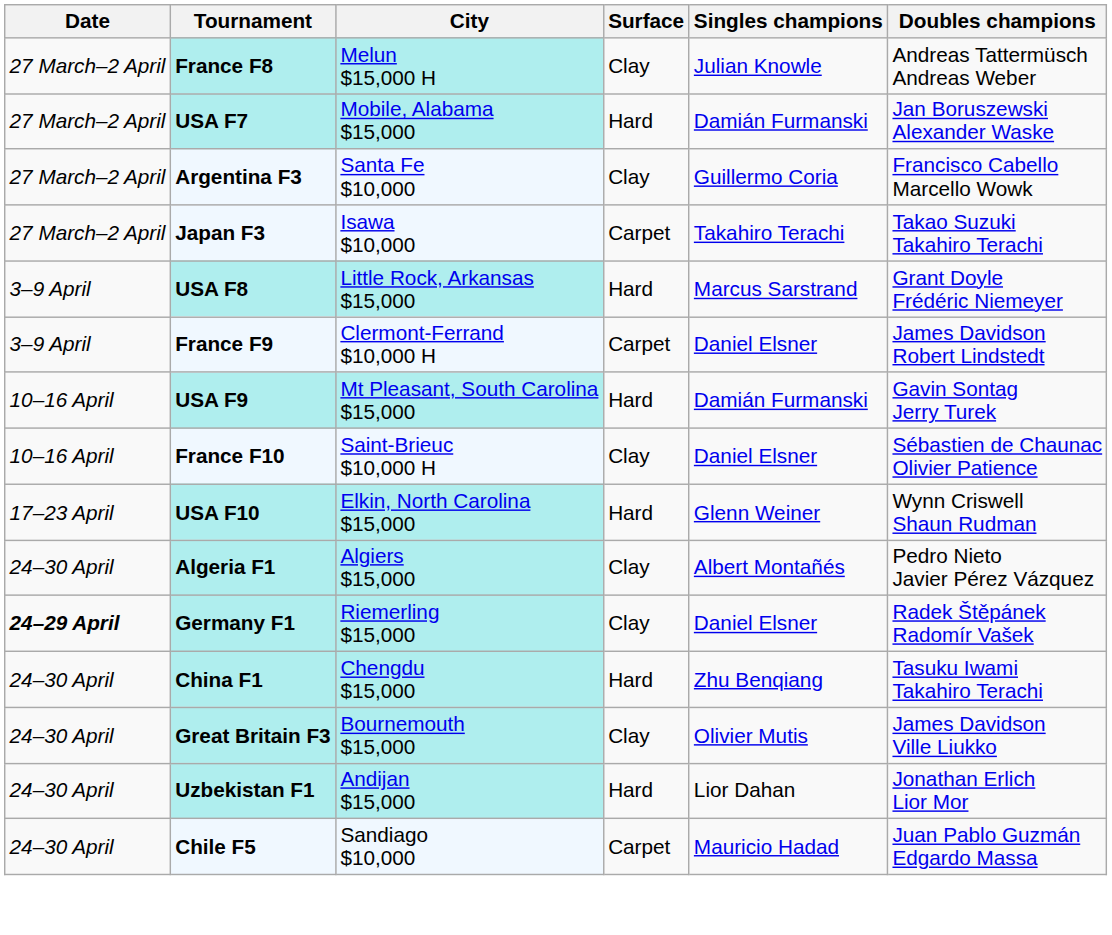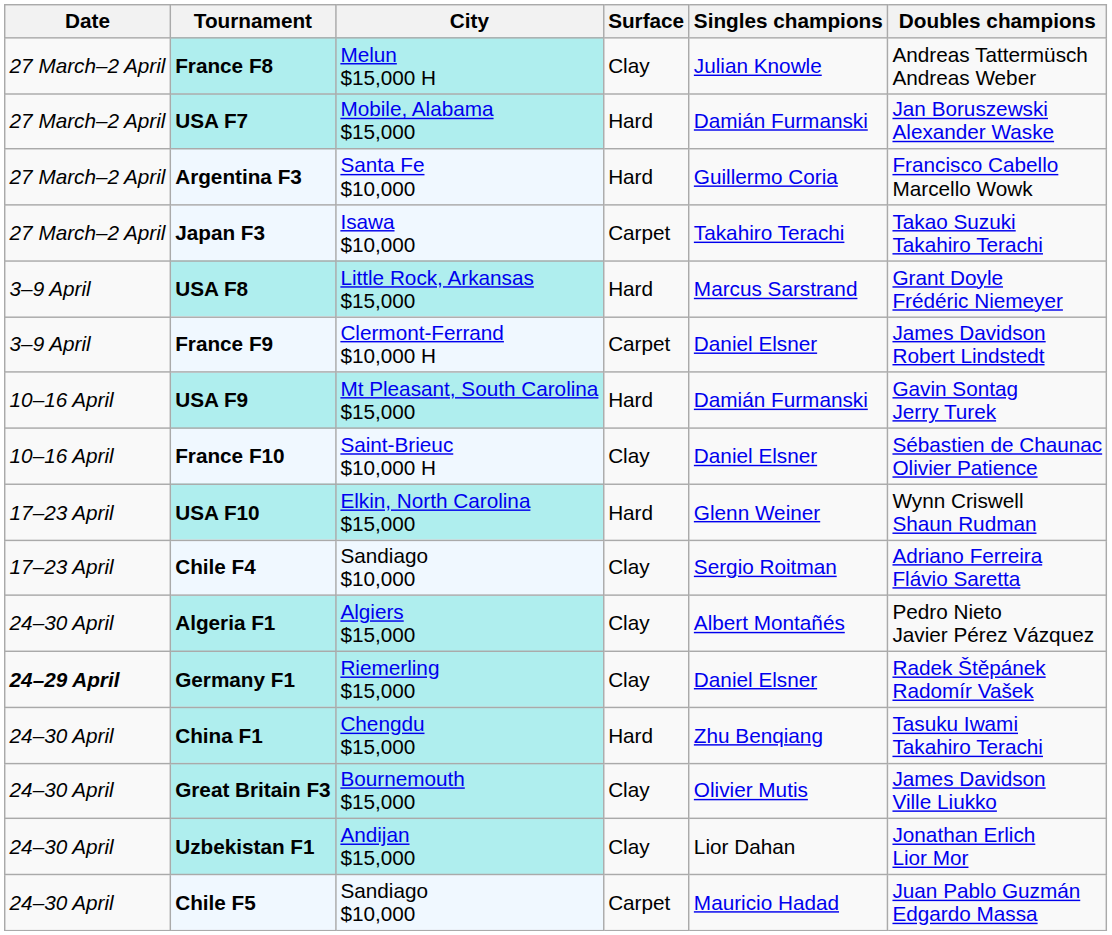 <table class="sortable wikitable" style="font-size:90%">
 <tr>
 <th>Date</th>
 <th>Tournament</th>
 <th>City</th>
 <th>Surface</th>
 <th>Singles champions</th>
 <th>Doubles champions</th>
 </tr>
 <tr>
 <td><em>27 March–2 April</em></td>
 <td style="background:#afeeee;"><strong>France F8</strong></td>
 <td style="background:#afeeee;"><a href='#'>Melun</a> <br>$15,000 H</td>
 <td>Clay</td>
 <td> <a href='#'>Julian Knowle</a></td>
 <td> Andreas Tattermüsch <br> Andreas Weber</td>
 </tr>
 <tr>
 <td><em>27 March–2 April</em></td>
 <td style="background:#afeeee;"><strong>USA F7</strong></td>
 <td style="background:#afeeee;"><a href='#'>Mobile, Alabama</a> <br>$15,000</td>
 <td>Hard</td>
 <td> <a href='#'>Damián Furmanski</a></td>
 <td> <a href='#'>Jan Boruszewski</a> <br> <a href='#'>Alexander Waske</a></td>
 </tr>
 <tr>
 <td><em>27 March–2 April</em></td>
 <td style="background:#f0f8ff;"><strong>Argentina F3</strong></td>
 <td style="background:#f0f8ff;"><a href='#'>Santa Fe</a> <br>$10,000</td>
-<td>Clay</td>
+<td>Hard</td>
 <td> <a href='#'>Guillermo Coria</a></td>
 <td> <a href='#'>Francisco Cabello</a> <br> Marcello Wowk</td>
 </tr>
 <tr>
 <td><em>27 March–2 April</em></td>
 <td style="background:#f0f8ff;"><strong>Japan F3</strong></td>
 <td style="background:#f0f8ff;"><a href='#'>Isawa</a> <br>$10,000</td>
 <td>Carpet</td>
 <td> <a href='#'>Takahiro Terachi</a></td>
 <td> <a href='#'>Takao Suzuki</a> <br>  <a href='#'>Takahiro Terachi</a></td>
 </tr>
 <tr>
 <td><em>3–9 April</em></td>
 <td style="background:#afeeee;"><strong>USA F8</strong></td>
 <td style="background:#afeeee;"><a href='#'>Little Rock, Arkansas</a> <br>$15,000</td>
 <td>Hard</td>
 <td> <a href='#'>Marcus Sarstrand</a></td>
 <td> <a href='#'>Grant Doyle</a><br> <a href='#'>Frédéric Niemeyer</a></td>
 </tr>
 <tr>
 <td><em>3–9 April</em></td>
 <td style="background:#f0f8ff;"><strong>France F9</strong></td>
 <td style="background:#f0f8ff;"><a href='#'>Clermont-Ferrand</a> <br>$10,000 H</td>
 <td>Carpet</td>
 <td> <a href='#'>Daniel Elsner</a></td>
 <td> <a href='#'>James Davidson</a> <br> <a href='#'>Robert Lindstedt</a></td>
 </tr>
 <tr>
 <td><em>10–16 April</em></td>
 <td style="background:#afeeee;"><strong>USA F9</strong></td>
 <td style="background:#afeeee;"><a href='#'>Mt Pleasant, South Carolina</a> <br>$15,000</td>
 <td>Hard</td>
 <td> <a href='#'>Damián Furmanski</a></td>
 <td> <a href='#'>Gavin Sontag</a> <br> <a href='#'>Jerry Turek</a></td>
 </tr>
 <tr>
 <td><em>10–16 April</em></td>
 <td style="background:#f0f8ff;"><strong>France F10</strong></td>
 <td style="background:#f0f8ff;"><a href='#'>Saint-Brieuc</a> <br>$10,000 H</td>
 <td>Clay</td>
 <td> <a href='#'>Daniel Elsner</a></td>
 <td> <a href='#'>Sébastien de Chaunac</a> <br> <a href='#'>Olivier Patience</a></td>
 </tr>
 <tr>
 <td><em>17–23 April</em></td>
 <td style="background:#afeeee;"><strong>USA F10</strong></td>
 <td style="background:#afeeee;"><a href='#'>Elkin, North Carolina</a> <br>$15,000</td>
 <td>Hard</td>
 <td> <a href='#'>Glenn Weiner</a></td>
 <td> Wynn Criswell <br> <a href='#'>Shaun Rudman</a></td>
 </tr>
 <tr>
+<td><em>17–23 April</em></td>
+<td style="background:#f0f8ff;"><strong>Chile F4</strong></td>
+<td style="background:#f0f8ff;">Sandiago <br>$10,000</td>
+<td>Clay</td>
+<td> <a href='#'>Sergio Roitman</a></td>
+<td> <a href='#'>Adriano Ferreira</a> <br> <a href='#'>Flávio Saretta</a></td>
+</tr>
+<tr>
 <td><em>24–30 April</em></td>
 <td style="background:#afeeee;"><strong>Algeria F1</strong></td>
 <td style="background:#afeeee;"><a href='#'>Algiers</a> <br>$15,000</td>
 <td>Clay</td>
 <td> <a href='#'>Albert Montañés</a></td>
 <td> Pedro Nieto <br> Javier Pérez Vázquez</td>
 </tr>
 <tr>
 <td><strong><em>24–29 April</em></strong></td>
 <td style="background:#afeeee;"><strong>Germany F1</strong></td>
 <td style="background:#afeeee;"><a href='#'>Riemerling</a> <br>$15,000</td>
 <td>Clay</td>
 <td> <a href='#'>Daniel Elsner</a></td>
 <td> <a href='#'>Radek Štěpánek</a> <br> <a href='#'>Radomír Vašek</a></td>
 </tr>
 <tr>
 <td><em>24–30 April</em></td>
 <td style="background:#afeeee;"><strong>China F1</strong></td>
 <td style="background:#afeeee;"><a href='#'>Chengdu</a> <br>$15,000</td>
 <td>Hard</td>
 <td> <a href='#'>Zhu Benqiang</a></td>
 <td> <a href='#'>Tasuku Iwami</a> <br> <a href='#'>Takahiro Terachi</a></td>
 </tr>
 <tr>
 <td><em>24–30 April</em></td>
 <td style="background:#afeeee;"><strong>Great Britain F3</strong></td>
 <td style="background:#afeeee;"><a href='#'>Bournemouth</a> <br>$15,000</td>
 <td>Clay</td>
 <td> <a href='#'>Olivier Mutis</a></td>
 <td> <a href='#'>James Davidson</a> <br> <a href='#'>Ville Liukko</a></td>
 </tr>
 <tr>
 <td><em>24–30 April</em></td>
 <td style="background:#afeeee;"><strong>Uzbekistan F1</strong></td>
 <td style="background:#afeeee;"><a href='#'>Andijan</a> <br>$15,000</td>
-<td>Hard</td>
+<td>Clay</td>
 <td> Lior Dahan</td>
 <td> <a href='#'>Jonathan Erlich</a> <br> <a href='#'>Lior Mor</a></td>
 </tr>
 <tr>
 <td><em>24–30 April</em></td>
 <td style="background:#f0f8ff;"><strong>Chile F5</strong></td>
 <td style="background:#f0f8ff;">Sandiago <br>$10,000</td>
 <td>Carpet</td>
 <td> <a href='#'>Mauricio Hadad</a></td>
 <td> <a href='#'>Juan Pablo Guzmán</a> <br> <a href='#'>Edgardo Massa</a></td>
 </tr>
 </table>
